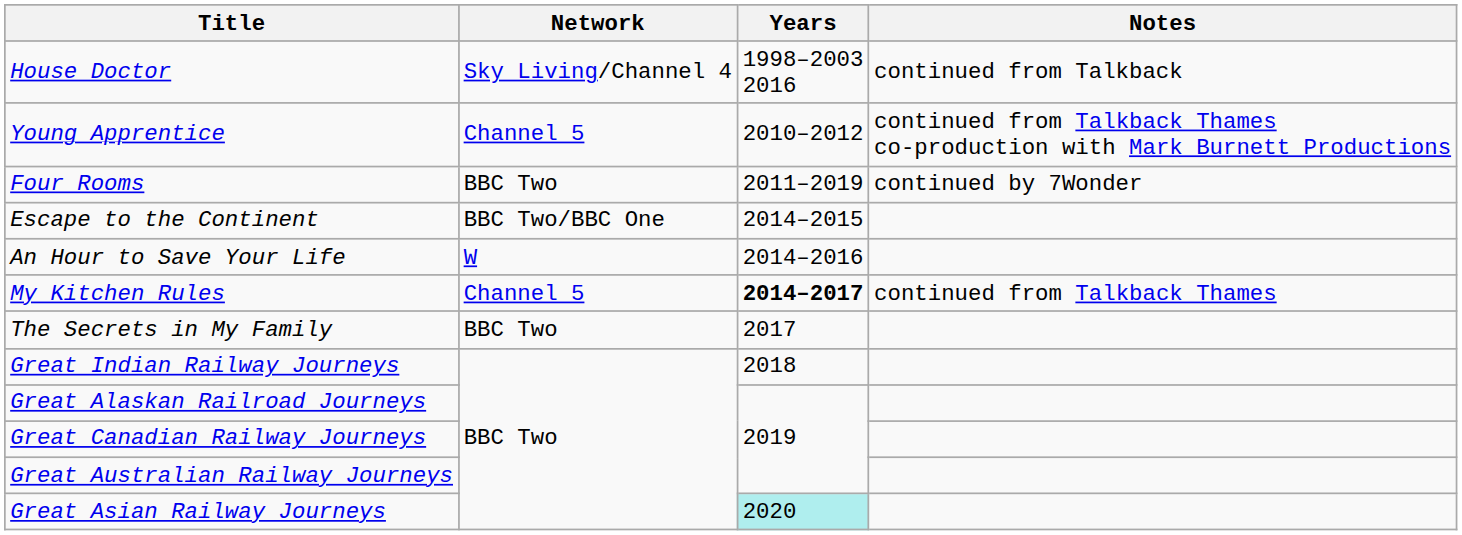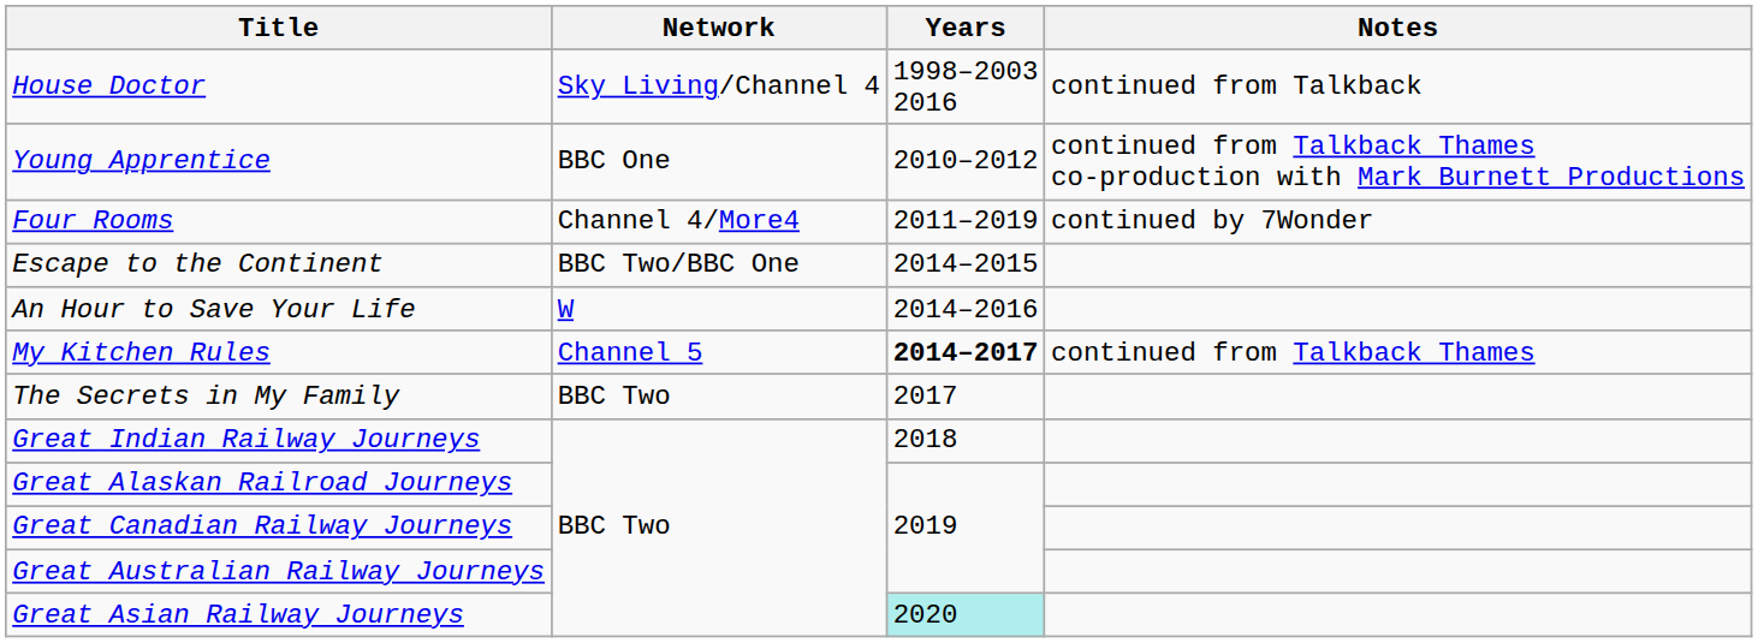 <table class="wikitable sortable">
 <tr>
 <th>Title</th>
 <th>Network</th>
 <th>Years</th>
 <th>Notes</th>
 </tr>
 <tr>
 <td><em><a href='#'>House Doctor</a></em></td>
 <td><a href='#'>Sky Living</a>/Channel 4</td>
 <td>1998–2003<br>2016</td>
 <td>continued from Talkback</td>
 </tr>
 <tr>
 <td><em><a href='#'>Young Apprentice</a></em></td>
-<td><a href='#'>Channel 5</a></td>
+<td>BBC One</td>
 <td>2010–2012</td>
 <td>continued from <a href='#'>Talkback Thames</a><br>co-production with <a href='#'>Mark Burnett Productions</a></td>
 </tr>
 <tr>
 <td><em><a href='#'>Four Rooms</a></em></td>
-<td>BBC Two</td>
+<td>Channel 4/<a href='#'>More4</a></td>
 <td>2011–2019</td>
 <td>continued by 7Wonder</td>
 </tr>
 <tr>
 <td><em>Escape to the Continent</em></td>
 <td>BBC Two/BBC One</td>
 <td>2014–2015</td>
 <td></td>
 </tr>
 <tr>
 <td><em>An Hour to Save Your Life</em></td>
 <td><a href='#'>W</a></td>
 <td>2014–2016</td>
 <td></td>
 </tr>
 <tr>
 <td><em><a href='#'>My Kitchen Rules</a></em></td>
 <td><a href='#'>Channel 5</a></td>
 <td><strong>2014–2017</strong></td>
 <td>continued from <a href='#'>Talkback Thames</a></td>
 </tr>
 <tr>
 <td><em>The Secrets in My Family</em></td>
 <td>BBC Two</td>
 <td>2017</td>
 <td></td>
 </tr>
 <tr>
 <td><em><a href='#'>Great Indian Railway Journeys</a></em></td>
 <td rowspan="5">BBC Two</td>
 <td>2018</td>
 <td></td>
 </tr>
 <tr>
 <td><em><a href='#'>Great Alaskan Railroad Journeys</a></em></td>
 <td rowspan="3">2019</td>
 <td></td>
 </tr>
 <tr>
 <td><em><a href='#'>Great Canadian Railway Journeys</a></em></td>
 <td></td>
 </tr>
 <tr>
 <td><em><a href='#'>Great Australian Railway Journeys</a></em></td>
 <td></td>
 </tr>
 <tr>
 <td><em><a href='#'>Great Asian Railway Journeys</a></em></td>
 <td style="background: paleturquoise;">2020</td>
 <td></td>
 </tr>
 </table>
